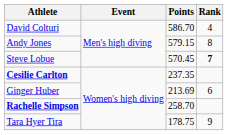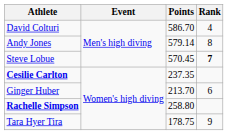 <table class=wikitable style="font-size:90%;">
 <tr>
 <th>Athlete</th>
 <th>Event</th>
 <th>Points</th>
 <th>Rank</th>
 </tr>
 <tr align=center>
 <td align=left><a href='#'>David Colturi</a></td>
 <td align=left rowspan=3><a href='#'>Men's high diving</a></td>
 <td>586.70</td>
 <td>4</td>
 </tr>
 <tr align=center>
 <td align=left><a href='#'>Andy Jones</a></td>
-<td>579.15</td>
+<td>579.14</td>
 <td>8</td>
 </tr>
 <tr align=center>
 <td align=left><a href='#'>Steve Lobue</a></td>
 <td>570.45</td>
 <td><strong>7</strong></td>
 </tr>
 <tr align=center>
 <td align=left><strong><a href='#'>Cesilie Carlton</a></strong></td>
 <td align=left rowspan=4><a href='#'>Women's high diving</a></td>
 <td>237.35</td>
 <td></td>
 </tr>
 <tr align=center>
 <td align=left><a href='#'>Ginger Huber</a></td>
-<td>213.69</td>
+<td>213.70</td>
 <td>6</td>
 </tr>
 <tr align=center>
 <td align=left><strong><a href='#'>Rachelle Simpson</a></strong></td>
-<td>258.70</td>
+<td>258.80</td>
 <td></td>
 </tr>
 <tr align=center>
 <td align=left><a href='#'>Tara Hyer Tira</a></td>
 <td>178.75</td>
 <td>9</td>
 </tr>
 </table>
